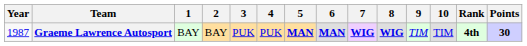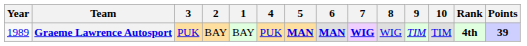 <table class="wikitable" style="text-align:center; font-size:90%">
 <tr>
 <th>Year</th>
 <th>Team</th>
+<th>3</th>
+<th>2</th>
 <th>1</th>
-<th>2</th>
-<th>3</th>
 <th>4</th>
 <th>5</th>
 <th>6</th>
 <th>7</th>
 <th>8</th>
 <th>9</th>
 <th>10</th>
 <th>Rank</th>
 <th>Points</th>
 </tr>
 <tr>
-<td><a href='#'>1987</a></td>
+<td><a href='#'>1989</a></td>
 <th><a href='#'>Graeme Lawrence Autosport</a></th>
+<td style="background:#FFDF9F;"><a href='#'>PUK</a><br></td>
+<td style="background:#FFDF9F;">BAY<br></td>
 <td style="background:#DFFFDF;">BAY<br></td>
-<td style="background:#FFDF9F;">BAY<br></td>
-<td style="background:#FFDF9F;"><a href='#'>PUK</a><br></td>
 <td style="background:#FFDF9F;"><a href='#'>PUK</a><br></td>
 <td style="background:#FFDF9F;"><strong><a href='#'>MAN</a></strong><br></td>
 <td style="background:#DFDFDF;"><strong><a href='#'>MAN</a></strong><br></td>
 <td style="background:#EFCFFF;"><strong><a href='#'>WIG</a><br></strong></td>
-<td style="background:#DFDFDF;"><strong><a href='#'>WIG</a><br></strong></td>
+<td style="background:#DFDFDF;"><a href='#'>WIG</a><br></td>
 <td style="background:#DFFFDF;"><em><a href='#'>TIM</a></em><br></td>
 <td style="background:#DFDFDF;"><a href='#'>TIM</a><br></td>
 <td style="background:#DFFFDF;"><strong>4th</strong></td>
-<td style="background:#CFCFFF;"><strong>30</strong></td>
+<td style="background:#CFCFFF;"><strong>39</strong></td>
 </tr>
 </table>
